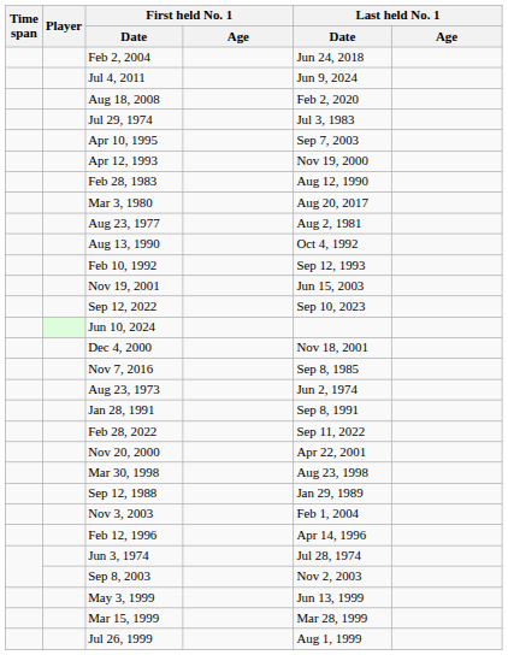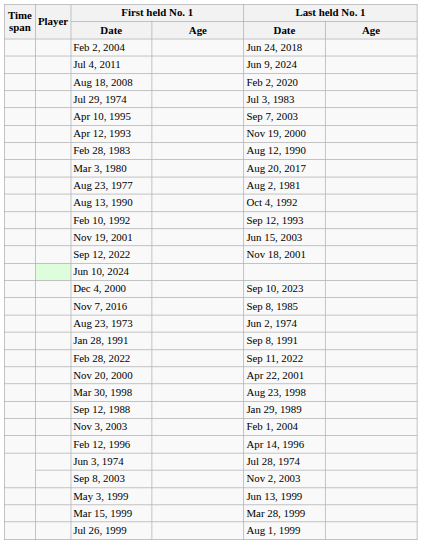 <table class="wikitable nowrap sortable">
 <tr>
 <th scope="col" rowspan="2">Time span</th>
 <th scope="col" rowspan="2">Player</th>
 <th scope="col" colspan="2">First held No. 1</th>
 <th scope="col" colspan="2">Last held No. 1</th>
 </tr>
 <tr>
 <th scope="col" style="width:7em; data-sort-type=date">Date</th>
 <th scope="col" style="width:8em; data-sort-type=date">Age</th>
 <th scope="col" style="width:7em; data-sort-type=date">Date</th>
 <th scope="col" style="width:8em; data-sort-type=date">Age</th>
 </tr>
 <tr>
 <td></td>
 <td></td>
 <td>Feb 2, 2004</td>
 <td></td>
 <td>Jun 24, 2018</td>
 <td></td>
 </tr>
 <tr>
 <td></td>
 <td></td>
 <td>Jul 4, 2011</td>
 <td></td>
 <td>Jun 9, 2024</td>
 <td><strong></strong></td>
 </tr>
 <tr>
 <td></td>
 <td></td>
 <td>Aug 18, 2008</td>
 <td></td>
 <td>Feb 2, 2020</td>
 <td></td>
 </tr>
 <tr>
 <td></td>
 <td></td>
 <td>Jul 29, 1974</td>
 <td></td>
 <td>Jul 3, 1983</td>
 <td></td>
 </tr>
 <tr>
 <td></td>
 <td></td>
 <td>Apr 10, 1995</td>
 <td></td>
 <td>Sep 7, 2003</td>
 <td></td>
 </tr>
 <tr>
 <td></td>
 <td></td>
 <td>Apr 12, 1993</td>
 <td></td>
 <td>Nov 19, 2000</td>
 <td></td>
 </tr>
 <tr>
 <td></td>
 <td></td>
 <td>Feb 28, 1983</td>
 <td></td>
 <td>Aug 12, 1990</td>
 <td></td>
 </tr>
 <tr>
 <td></td>
 <td></td>
 <td>Mar 3, 1980</td>
 <td></td>
 <td>Aug 20, 2017</td>
 <td></td>
 </tr>
 <tr>
 <td></td>
 <td></td>
 <td>Aug 23, 1977</td>
 <td></td>
 <td>Aug 2, 1981</td>
 <td></td>
 </tr>
 <tr>
 <td></td>
 <td></td>
 <td>Aug 13, 1990</td>
 <td></td>
 <td>Oct 4, 1992</td>
 <td></td>
 </tr>
 <tr>
 <td></td>
 <td></td>
 <td>Feb 10, 1992</td>
 <td></td>
 <td>Sep 12, 1993</td>
 <td></td>
 </tr>
 <tr>
 <td></td>
 <td></td>
 <td>Nov 19, 2001</td>
 <td></td>
 <td>Jun 15, 2003</td>
 <td></td>
 </tr>
 <tr>
 <td></td>
 <td></td>
 <td>Sep 12, 2022</td>
 <td><strong></strong></td>
-<td>Sep 10, 2023</td>
+<td>Nov 18, 2001</td>
 <td></td>
 </tr>
 <tr>
 <td></td>
 <td style="text-align:left;  background-color: #ddfddd"><strong></strong></td>
 <td>Jun 10, 2024</td>
 <td></td>
 <td></td>
 <td></td>
 </tr>
 <tr>
 <td></td>
 <td></td>
 <td>Dec 4, 2000</td>
 <td></td>
-<td>Nov 18, 2001</td>
+<td>Sep 10, 2023</td>
 <td></td>
 </tr>
 <tr>
 <td></td>
 <td></td>
 <td>Nov 7, 2016</td>
 <td></td>
 <td>Sep 8, 1985</td>
 <td></td>
 </tr>
 <tr>
 <td></td>
 <td></td>
 <td>Aug 23, 1973</td>
 <td></td>
 <td>Jun 2, 1974</td>
 <td></td>
 </tr>
 <tr>
 <td></td>
 <td></td>
 <td>Jan 28, 1991</td>
 <td></td>
 <td>Sep 8, 1991</td>
 <td></td>
 </tr>
 <tr>
 <td></td>
 <td></td>
 <td>Feb 28, 2022</td>
 <td></td>
 <td>Sep 11, 2022</td>
 <td></td>
 </tr>
 <tr>
 <td></td>
 <td></td>
 <td>Nov 20, 2000</td>
 <td></td>
 <td>Apr 22, 2001</td>
 <td></td>
 </tr>
 <tr>
 <td></td>
 <td></td>
 <td>Mar 30, 1998</td>
 <td></td>
 <td>Aug 23, 1998</td>
 <td></td>
 </tr>
 <tr>
 <td></td>
 <td></td>
 <td>Sep 12, 1988</td>
 <td></td>
 <td>Jan 29, 1989</td>
 <td></td>
 </tr>
 <tr>
 <td></td>
 <td></td>
 <td>Nov 3, 2003</td>
 <td></td>
 <td>Feb 1, 2004</td>
 <td></td>
 </tr>
 <tr>
 <td></td>
 <td></td>
 <td>Feb 12, 1996</td>
 <td></td>
 <td>Apr 14, 1996</td>
 <td></td>
 </tr>
 <tr>
 <td rowspan=2></td>
 <td></td>
 <td>Jun 3, 1974</td>
 <td></td>
 <td>Jul 28, 1974</td>
 <td></td>
 </tr>
 <tr>
 <td></td>
 <td>Sep 8, 2003</td>
 <td></td>
 <td>Nov 2, 2003</td>
 <td></td>
 </tr>
 <tr>
 <td></td>
 <td></td>
 <td>May 3, 1999</td>
 <td></td>
 <td>Jun 13, 1999</td>
 <td></td>
 </tr>
 <tr>
 <td></td>
 <td></td>
 <td>Mar 15, 1999</td>
 <td></td>
 <td>Mar 28, 1999</td>
 <td></td>
 </tr>
 <tr>
 <td></td>
 <td></td>
 <td>Jul 26, 1999</td>
 <td></td>
 <td>Aug 1, 1999</td>
 <td></td>
 </tr>
 </table>
